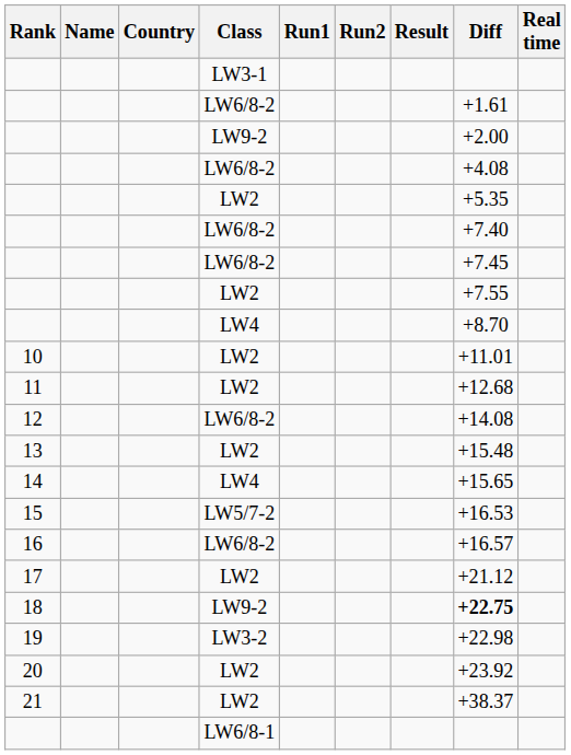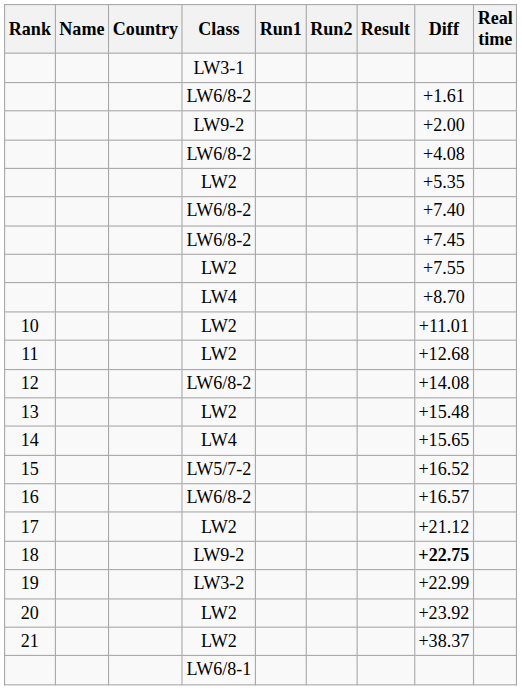 <table class="wikitable sortable" style="text-align:center">
 <tr>
 <th>Rank</th>
 <th>Name</th>
 <th>Country</th>
 <th>Class</th>
 <th>Run1</th>
 <th>Run2</th>
 <th>Result</th>
 <th Class="unsortable">Diff</th>
 <th>Real<br>time</th>
 </tr>
 <tr>
 <td></td>
 <td align=left></td>
 <td align=left></td>
 <td>LW3-1</td>
 <td></td>
 <td></td>
 <td></td>
 <td></td>
 <td></td>
 </tr>
 <tr>
 <td></td>
 <td align=left></td>
 <td align=left></td>
 <td>LW6/8-2</td>
 <td></td>
 <td></td>
 <td></td>
 <td>+1.61</td>
 <td></td>
 </tr>
 <tr>
 <td></td>
 <td align=left></td>
 <td align=left></td>
 <td>LW9-2</td>
 <td></td>
 <td></td>
 <td></td>
 <td>+2.00</td>
 <td></td>
 </tr>
 <tr>
 <td></td>
 <td align=left></td>
 <td align=left></td>
 <td>LW6/8-2</td>
 <td></td>
 <td></td>
 <td></td>
 <td>+4.08</td>
 <td></td>
 </tr>
 <tr>
 <td></td>
 <td align=left></td>
 <td align=left></td>
 <td>LW2</td>
 <td></td>
 <td></td>
 <td></td>
 <td>+5.35</td>
 <td></td>
 </tr>
 <tr>
 <td></td>
 <td align=left></td>
 <td align=left></td>
 <td>LW6/8-2</td>
 <td></td>
 <td></td>
 <td></td>
 <td>+7.40</td>
 <td></td>
 </tr>
 <tr>
 <td></td>
 <td align=left></td>
 <td align=left></td>
 <td>LW6/8-2</td>
 <td></td>
 <td></td>
 <td></td>
 <td>+7.45</td>
 <td></td>
 </tr>
 <tr>
 <td></td>
 <td align=left></td>
 <td align=left></td>
 <td>LW2</td>
 <td></td>
 <td></td>
 <td></td>
 <td>+7.55</td>
 <td></td>
 </tr>
 <tr>
 <td></td>
 <td align=left></td>
 <td align=left></td>
 <td>LW4</td>
 <td></td>
 <td></td>
 <td></td>
 <td>+8.70</td>
 <td></td>
 </tr>
 <tr>
 <td>10</td>
 <td align=left></td>
 <td align=left></td>
 <td>LW2</td>
 <td></td>
 <td></td>
 <td></td>
 <td>+11.01</td>
 <td></td>
 </tr>
 <tr>
 <td>11</td>
 <td align=left></td>
 <td align=left></td>
 <td>LW2</td>
 <td></td>
 <td></td>
 <td></td>
 <td>+12.68</td>
 <td></td>
 </tr>
 <tr>
 <td>12</td>
 <td align=left></td>
 <td align=left></td>
 <td>LW6/8-2</td>
 <td></td>
 <td></td>
 <td></td>
 <td>+14.08</td>
 <td></td>
 </tr>
 <tr>
 <td>13</td>
 <td align=left></td>
 <td align=left></td>
 <td>LW2</td>
 <td></td>
 <td></td>
 <td></td>
 <td>+15.48</td>
 <td></td>
 </tr>
 <tr>
 <td>14</td>
 <td align=left></td>
 <td align=left></td>
 <td>LW4</td>
 <td></td>
 <td></td>
 <td></td>
 <td>+15.65</td>
 <td></td>
 </tr>
 <tr>
 <td>15</td>
 <td align=left></td>
 <td align=left></td>
 <td>LW5/7-2</td>
 <td></td>
 <td></td>
 <td></td>
-<td>+16.53</td>
+<td>+16.52</td>
 <td></td>
 </tr>
 <tr>
 <td>16</td>
 <td align=left></td>
 <td align=left></td>
 <td>LW6/8-2</td>
 <td></td>
 <td></td>
 <td></td>
 <td>+16.57</td>
 <td></td>
 </tr>
 <tr>
 <td>17</td>
 <td align=left></td>
 <td align=left></td>
 <td>LW2</td>
 <td></td>
 <td></td>
 <td></td>
 <td>+21.12</td>
 <td></td>
 </tr>
 <tr>
 <td>18</td>
 <td align=left></td>
 <td align=left></td>
 <td>LW9-2</td>
 <td></td>
 <td></td>
 <td></td>
 <td><strong>+22.75</strong></td>
 <td></td>
 </tr>
 <tr>
 <td>19</td>
 <td align=left></td>
 <td align=left></td>
 <td>LW3-2</td>
 <td></td>
 <td></td>
 <td></td>
-<td>+22.98</td>
+<td>+22.99</td>
 <td></td>
 </tr>
 <tr>
 <td>20</td>
 <td align=left></td>
 <td align=left></td>
 <td>LW2</td>
 <td></td>
 <td></td>
 <td></td>
 <td>+23.92</td>
 <td></td>
 </tr>
 <tr>
 <td>21</td>
 <td align=left></td>
 <td align=left></td>
 <td>LW2</td>
 <td></td>
 <td></td>
 <td></td>
 <td>+38.37</td>
 <td></td>
 </tr>
 <tr>
 <td></td>
 <td align=left></td>
 <td align=left></td>
 <td>LW6/8-1</td>
 <td></td>
 <td></td>
 <td></td>
 <td></td>
 <td></td>
 </tr>
 </table>
